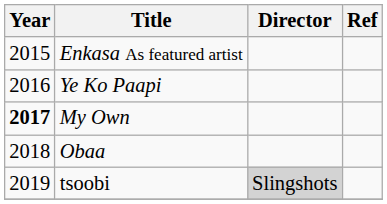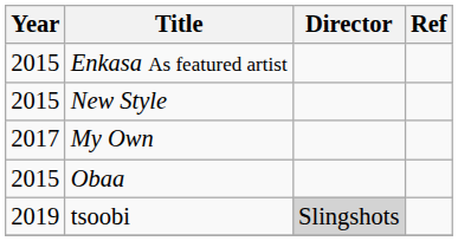 <table class="wikitable">
 <tr>
 <th>Year</th>
 <th>Title</th>
 <th>Director</th>
 <th>Ref</th>
 </tr>
 <tr>
 <td>2015</td>
 <td><em>Enkasa</em> <small>As featured artist</small></td>
 <td></td>
 <td></td>
 </tr>
 <tr>
-<td>2016</td>
-<td><em>Ye Ko Paapi</em></td>
+<td>2015</td>
+<td><em>New Style</em></td>
 <td></td>
 <td></td>
 </tr>
 <tr>
-<td><strong>2017</strong></td>
+<td>2017</td>
 <td><em>My Own</em></td>
 <td></td>
 <td></td>
 </tr>
 <tr>
-<td>2018</td>
+<td>2015</td>
 <td><em>Obaa</em></td>
 <td></td>
 <td></td>
 </tr>
 <tr>
 <td>2019</td>
 <td>tsoobi</td>
 <td style="background: lightgrey;">Slingshots</td>
 <td></td>
 </tr>
 <tr>
 </tr>
 </table>
